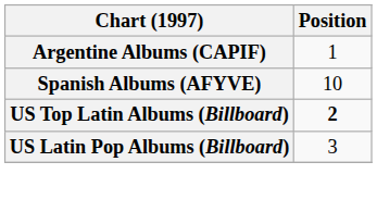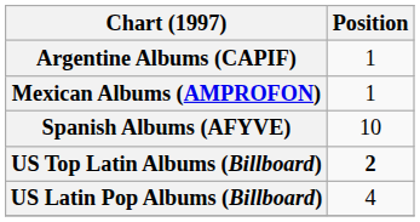 <table class="wikitable plainrowheaders sortable">
 <tr>
 <th align="left">Chart (1997)</th>
 <th align="left">Position</th>
 </tr>
 <tr>
 <th scope="row" align="left">Argentine Albums (CAPIF)</th>
+<td align="center">1</td>
+</tr>
+<tr>
+<th scope="row" align="left">Mexican Albums (<a href='#'>AMPROFON</a>)</th>
 <td align="center">1</td>
 </tr>
 <tr>
 <th scope="row" align="left">Spanish Albums (AFYVE)</th>
 <td align="center">10</td>
 </tr>
 <tr>
 <th scope="row" align="left">US Top Latin Albums (<em>Billboard</em>)</th>
 <td align="center"><strong>2</strong></td>
 </tr>
 <tr>
 <th scope="row" align="left">US Latin Pop Albums (<em>Billboard</em>)</th>
-<td align="center">3</td>
+<td align="center">4</td>
 </tr>
 <tr>
 </tr>
 </table>
